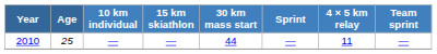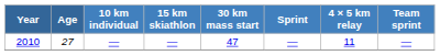 <table class="wikitable" style="font-size:95%; text-align:center; border:grey solid 1px; border-collapse:collapse; background:#ffffff;">
 <tr>
 <th style="background-color:#369; color:white; width:60px;"> Year </th>
 <th style="background-color:#369; color:white; width:40px;"> Age </th>
 <th style="background-color:#4180be; color:white; width:75px;"> 10 km <br> individual </th>
 <th style="background-color:#4180be; color:white; width:75px;"> 15 km <br> skiathlon </th>
 <th style="background-color:#4180be; color:white; width:75px;"> 30 km <br> mass start </th>
 <th style="background-color:#4180be; color:white; width:75px;"> Sprint </th>
 <th style="background-color:#4180be; color:white; width:75px;"> 4 × 5 km <br> relay </th>
 <th style="background-color:#4180be; color:white; width:75px;"> Team <br> sprint </th>
 </tr>
 <tr>
 <td><a href='#'>2010</a></td>
-<td><em>25</em></td>
+<td><em>27</em></td>
 <td><a href='#'>—</a></td>
 <td><a href='#'>—</a></td>
-<td><a href='#'>44</a></td>
+<td><a href='#'>47</a></td>
 <td><a href='#'>—</a></td>
 <td><a href='#'>11</a></td>
 <td><a href='#'>—</a></td>
 </tr>
 <tr>
 </tr>
 </table>
